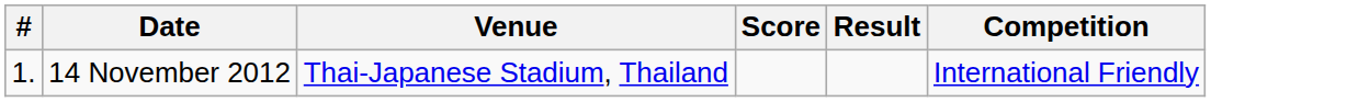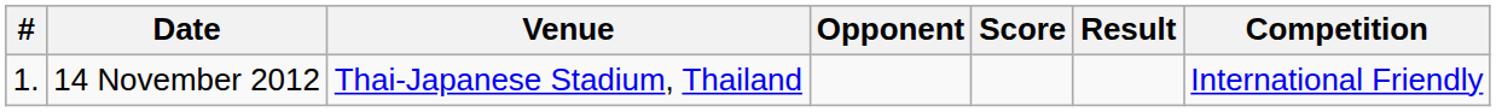 <table class="wikitable">
 <tr>
 <th>#</th>
 <th>Date</th>
 <th>Venue</th>
+<th>Opponent</th>
 <th>Score</th>
 <th>Result</th>
 <th>Competition</th>
 </tr>
 <tr>
 <td>1.</td>
 <td>14 November 2012</td>
 <td><a href='#'>Thai-Japanese Stadium</a>, <a href='#'>Thailand</a></td>
 <td></td>
 <td></td>
+<td></td>
 <td><a href='#'>International Friendly</a></td>
 </tr>
 </table>
